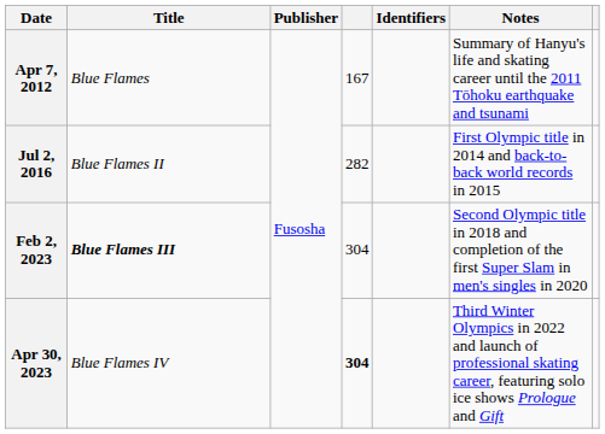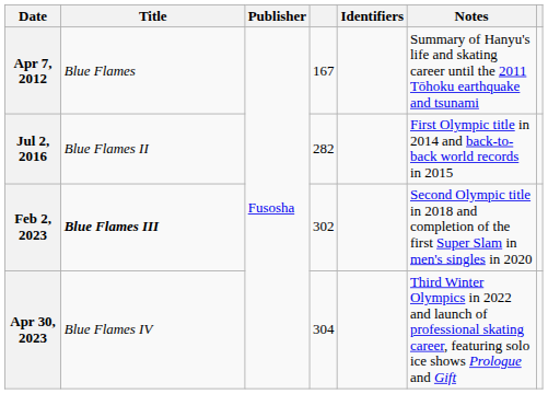 <table class="wikitable plainrowheaders">
 <tr>
 <th scope=col width=56px>Date</th>
 <th scope=col width=200px>Title</th>
 <th scope=col>Publisher</th>
 <th scope=col></th>
 <th scope=col>Identifiers</th>
 <th scope=col>Notes</th>
 <th scope=col></th>
 </tr>
 <tr>
 <th scope=row>Apr 7, 2012</th>
 <td><em>Blue Flames</em> </td>
 <td rowspan=5><a href='#'>Fusosha</a></td>
 <td>167</td>
 <td></td>
 <td>Summary of Hanyu's life and skating career until the <a href='#'>2011 Tōhoku earthquake and tsunami</a></td>
 <td></td>
 </tr>
 <tr>
 <th scope=row>Jul 2, 2016</th>
 <td><em>Blue Flames II</em> </td>
 <td>282</td>
 <td></td>
 <td><a href='#'>First Olympic title</a> in 2014 and <a href='#'>back-to-back world records</a> in 2015</td>
 <td></td>
 </tr>
 <tr>
 <th scope=row>Feb 2, 2023</th>
 <td><strong><em>Blue Flames III</em> </strong></td>
-<td>304</td>
+<td>302</td>
 <td></td>
 <td><a href='#'>Second Olympic title</a> in 2018 and completion of the first <a href='#'>Super Slam</a> in <a href='#'>men's singles</a> in 2020</td>
 <td></td>
 </tr>
 <tr>
 <th scope=row>Apr 30, 2023</th>
 <td><em>Blue Flames IV</em> </td>
-<td><strong>304</strong></td>
+<td>304</td>
 <td></td>
 <td><a href='#'>Third Winter Olympics</a> in 2022 and launch of <a href='#'>professional skating career</a>, featuring solo ice shows <em><a href='#'>Prologue</a></em> and <em><a href='#'>Gift</a></em></td>
 <td></td>
 </tr>
 </table>
